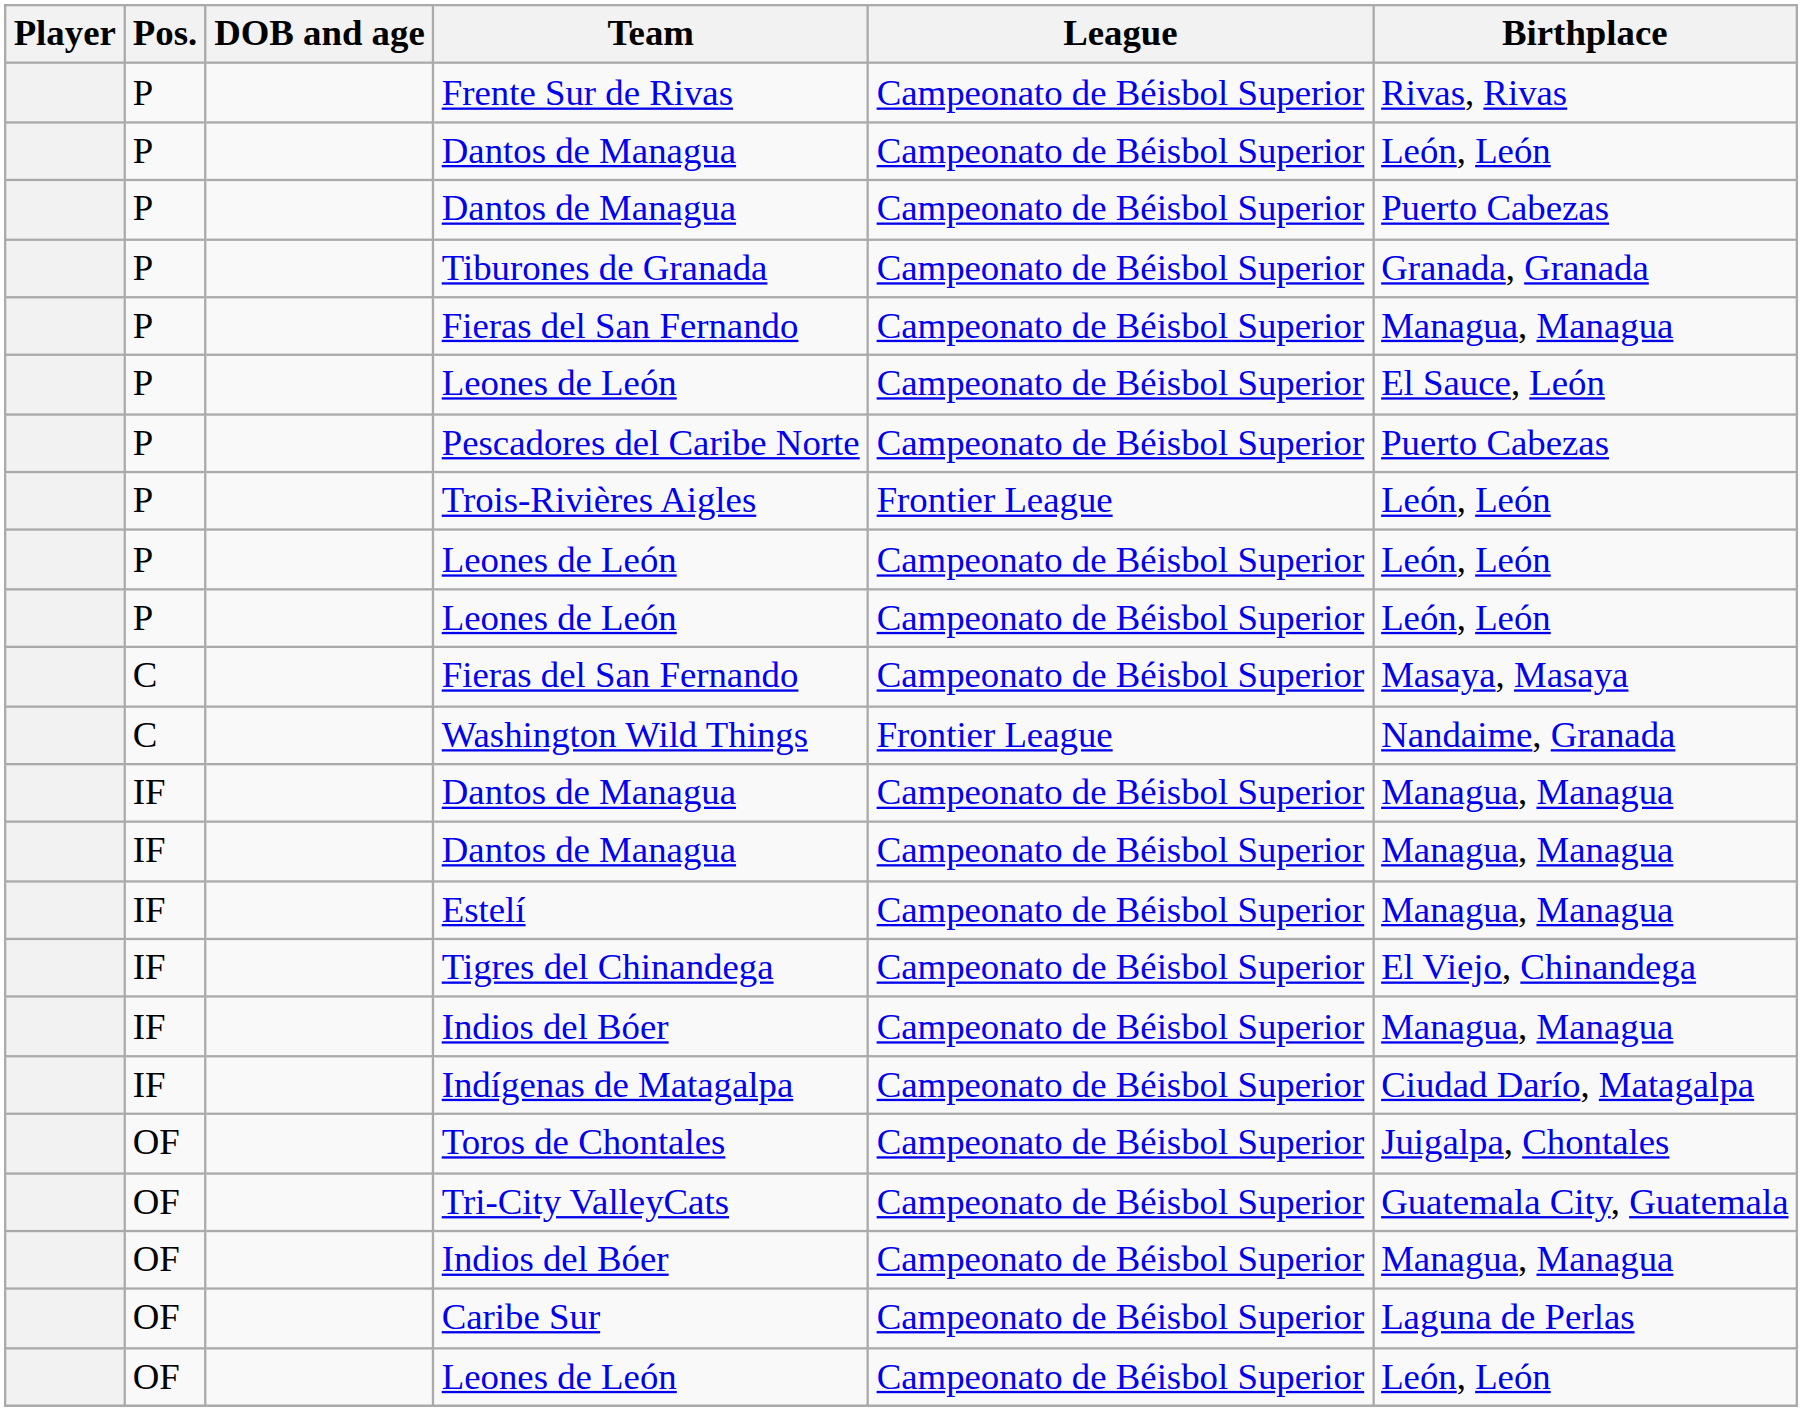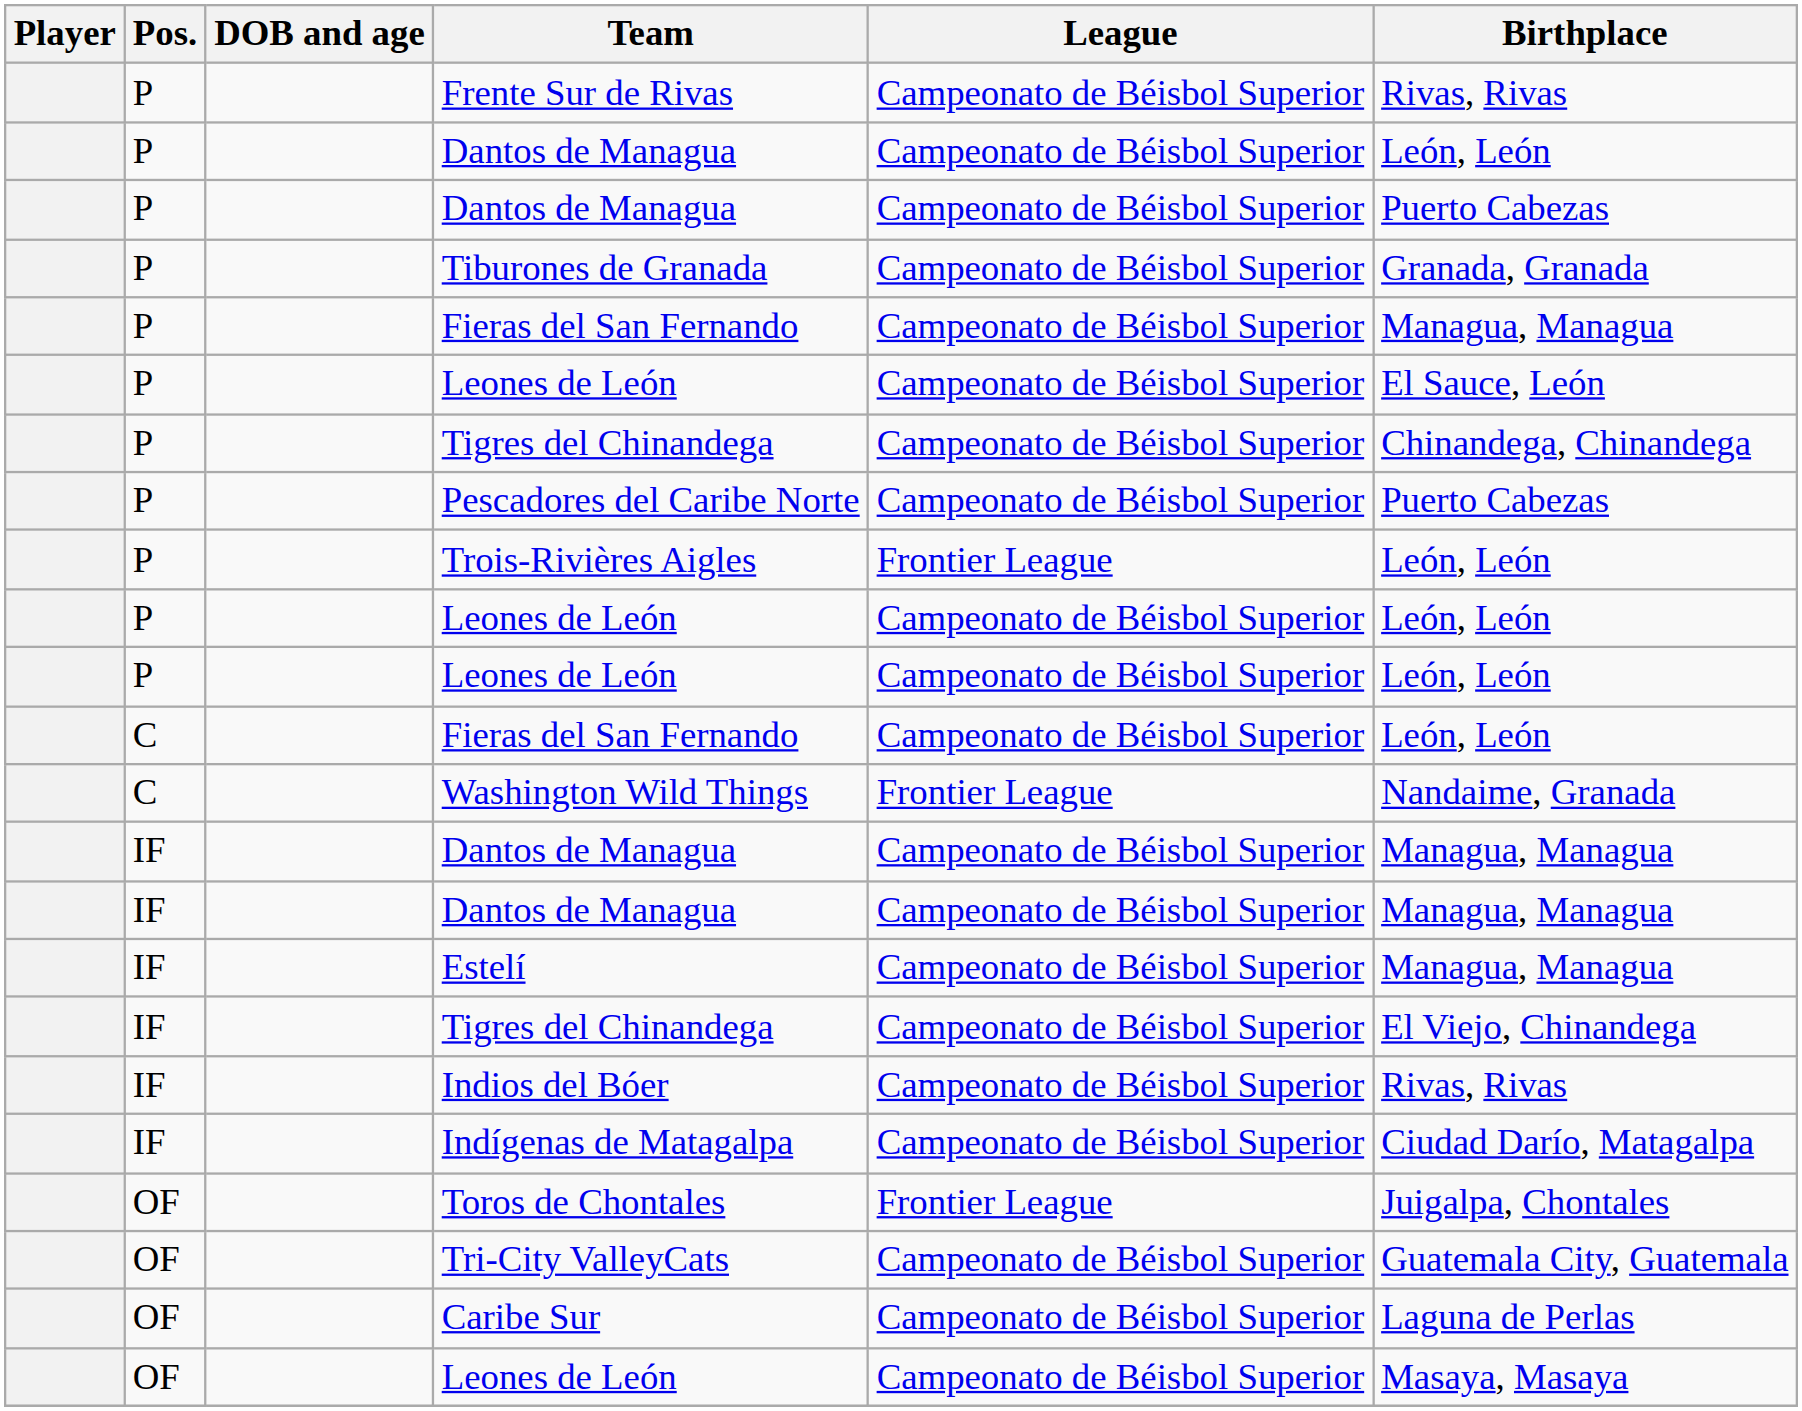 <table class="wikitable sortable plainrowheaders">
 <tr>
 <th scope="col">Player</th>
 <th scope="col">Pos.</th>
 <th scope="col">DOB and age</th>
 <th scope="col">Team</th>
 <th scope="col">League</th>
 <th scope="col">Birthplace</th>
 </tr>
 <tr>
 <th scope="row"></th>
 <td>P</td>
 <td></td>
 <td> <a href='#'>Frente Sur de Rivas</a></td>
 <td><a href='#'>Campeonato de Béisbol Superior</a></td>
 <td> <a href='#'>Rivas</a>, <a href='#'> Rivas</a></td>
 </tr>
 <tr>
 <th scope="row"></th>
 <td>P</td>
 <td></td>
 <td> <a href='#'>Dantos de Managua</a></td>
 <td><a href='#'>Campeonato de Béisbol Superior</a></td>
 <td> <a href='#'>León</a>, <a href='#'>León</a></td>
 </tr>
 <tr>
 <th scope="row"></th>
 <td>P</td>
 <td></td>
 <td> <a href='#'>Dantos de Managua</a></td>
 <td><a href='#'>Campeonato de Béisbol Superior</a></td>
 <td> <a href='#'>Puerto Cabezas</a></td>
 </tr>
 <tr>
 <th scope="row"></th>
 <td>P</td>
 <td></td>
 <td> <a href='#'>Tiburones de Granada</a></td>
 <td><a href='#'>Campeonato de Béisbol Superior</a></td>
 <td> <a href='#'>Granada</a>, <a href='#'>Granada</a></td>
 </tr>
 <tr>
 <th scope="row"></th>
 <td>P</td>
 <td></td>
 <td> <a href='#'>Fieras del San Fernando</a></td>
 <td><a href='#'>Campeonato de Béisbol Superior</a></td>
 <td> <a href='#'>Managua</a>, <a href='#'>Managua</a></td>
 </tr>
 <tr>
 <th scope="row"></th>
 <td>P</td>
 <td></td>
 <td> <a href='#'>Leones de León</a></td>
 <td><a href='#'>Campeonato de Béisbol Superior</a></td>
 <td> <a href='#'>El Sauce</a>, <a href='#'>León</a></td>
 </tr>
 <tr>
 <th scope="row"></th>
 <td>P</td>
 <td></td>
+<td> <a href='#'>Tigres del Chinandega</a></td>
+<td><a href='#'>Campeonato de Béisbol Superior</a></td>
+<td> <a href='#'>Chinandega</a>, <a href='#'>Chinandega</a></td>
+</tr>
+<tr>
+<th scope="row"></th>
+<td>P</td>
+<td></td>
 <td> <a href='#'>Pescadores del Caribe Norte</a></td>
 <td><a href='#'>Campeonato de Béisbol Superior</a></td>
 <td> <a href='#'>Puerto Cabezas</a></td>
 </tr>
 <tr>
 <th scope="row"></th>
 <td>P</td>
 <td></td>
 <td> <a href='#'>Trois-Rivières Aigles</a></td>
 <td><a href='#'>Frontier League</a></td>
 <td> <a href='#'>León</a>, <a href='#'>León</a></td>
 </tr>
 <tr>
 <th scope="row"></th>
 <td>P</td>
 <td></td>
 <td> <a href='#'>Leones de León</a></td>
 <td><a href='#'>Campeonato de Béisbol Superior</a></td>
 <td> <a href='#'>León</a>, <a href='#'>León</a></td>
 </tr>
 <tr>
 <th scope="row"></th>
 <td>P</td>
 <td></td>
 <td> <a href='#'>Leones de León</a></td>
 <td><a href='#'>Campeonato de Béisbol Superior</a></td>
 <td> <a href='#'>León</a>, <a href='#'>León</a></td>
 </tr>
 <tr>
 <th scope="row"></th>
 <td>C</td>
 <td></td>
 <td> <a href='#'>Fieras del San Fernando</a></td>
 <td><a href='#'>Campeonato de Béisbol Superior</a></td>
-<td> <a href='#'>Masaya</a>, <a href='#'>Masaya</a></td>
+<td> <a href='#'>León</a>, <a href='#'>León</a></td>
 </tr>
 <tr>
 <th scope="row"></th>
 <td>C</td>
 <td></td>
 <td> <a href='#'>Washington Wild Things</a></td>
 <td><a href='#'>Frontier League</a></td>
 <td> <a href='#'>Nandaime</a>, <a href='#'>Granada</a></td>
 </tr>
 <tr>
 <th scope="row"></th>
 <td>IF</td>
 <td></td>
 <td> <a href='#'>Dantos de Managua</a></td>
 <td><a href='#'>Campeonato de Béisbol Superior</a></td>
 <td> <a href='#'>Managua</a>, <a href='#'>Managua</a></td>
 </tr>
 <tr>
 <th scope="row"></th>
 <td>IF</td>
 <td></td>
 <td> <a href='#'>Dantos de Managua</a></td>
 <td><a href='#'>Campeonato de Béisbol Superior</a></td>
 <td> <a href='#'>Managua</a>, <a href='#'>Managua</a></td>
 </tr>
 <tr>
 <th scope="row"></th>
 <td>IF</td>
 <td></td>
 <td> <a href='#'>Estelí</a></td>
 <td><a href='#'>Campeonato de Béisbol Superior</a></td>
 <td> <a href='#'>Managua</a>, <a href='#'>Managua</a></td>
 </tr>
 <tr>
 <th scope="row"></th>
 <td>IF</td>
 <td></td>
 <td> <a href='#'>Tigres del Chinandega</a></td>
 <td><a href='#'>Campeonato de Béisbol Superior</a></td>
 <td> <a href='#'>El Viejo</a>, <a href='#'>Chinandega</a></td>
 </tr>
 <tr>
 <th scope="row"></th>
 <td>IF</td>
 <td></td>
 <td> <a href='#'>Indios del Bóer</a></td>
 <td><a href='#'>Campeonato de Béisbol Superior</a></td>
-<td> <a href='#'>Managua</a>, <a href='#'>Managua</a></td>
+<td> <a href='#'>Rivas</a>, <a href='#'> Rivas</a></td>
 </tr>
 <tr>
 <th scope="row"></th>
 <td>IF</td>
 <td></td>
 <td> <a href='#'>Indígenas de Matagalpa</a></td>
 <td><a href='#'>Campeonato de Béisbol Superior</a></td>
 <td> <a href='#'>Ciudad Darío</a>, <a href='#'>Matagalpa</a></td>
 </tr>
 <tr>
 <th scope="row"></th>
 <td>OF</td>
 <td></td>
 <td> <a href='#'>Toros de Chontales</a></td>
-<td><a href='#'>Campeonato de Béisbol Superior</a></td>
+<td><a href='#'>Frontier League</a></td>
 <td> <a href='#'>Juigalpa</a>, <a href='#'>Chontales</a></td>
 </tr>
 <tr>
 <th scope="row"></th>
 <td>OF</td>
 <td></td>
 <td> <a href='#'>Tri-City ValleyCats</a></td>
 <td><a href='#'>Campeonato de Béisbol Superior</a></td>
 <td> <a href='#'>Guatemala City</a>, <a href='#'>Guatemala</a></td>
-</tr>
-<tr>
-<th scope="row"></th>
-<td>OF</td>
-<td></td>
-<td> <a href='#'>Indios del Bóer</a></td>
-<td><a href='#'>Campeonato de Béisbol Superior</a></td>
-<td> <a href='#'>Managua</a>, <a href='#'>Managua</a></td>
 </tr>
 <tr>
 <th scope="row"></th>
 <td>OF</td>
 <td></td>
 <td> <a href='#'>Caribe Sur</a></td>
 <td><a href='#'>Campeonato de Béisbol Superior</a></td>
 <td> <a href='#'>Laguna de Perlas</a></td>
 </tr>
 <tr>
 <th scope="row"></th>
 <td>OF</td>
 <td></td>
 <td> <a href='#'>Leones de León</a></td>
 <td><a href='#'>Campeonato de Béisbol Superior</a></td>
-<td> <a href='#'>León</a>, <a href='#'>León</a></td>
+<td> <a href='#'>Masaya</a>, <a href='#'>Masaya</a></td>
 </tr>
 <tr>
 </tr>
 </table>
